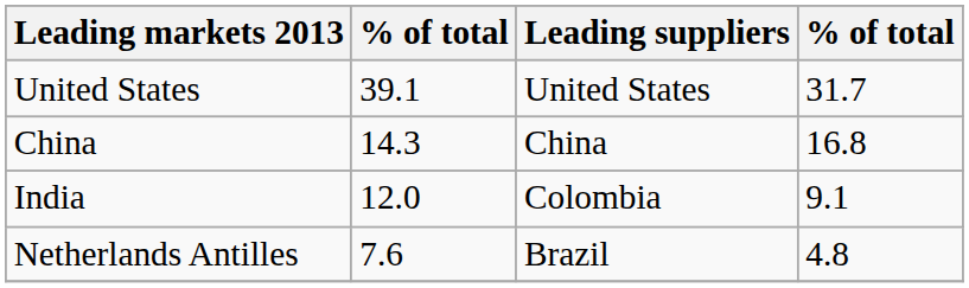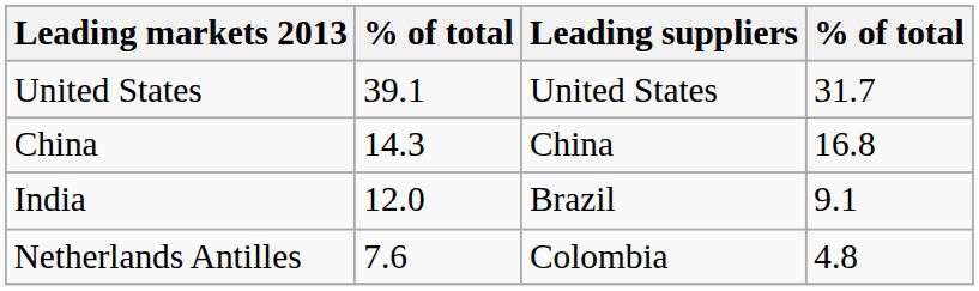 <table class="sortable wikitable">
 <tr bgcolor=#efefef>
 <th>Leading markets 2013</th>
 <th>% of total</th>
 <th>Leading suppliers</th>
 <th>% of total</th>
 </tr>
 <tr>
 <td align="left">United States</td>
 <td>39.1</td>
 <td>United States</td>
 <td>31.7</td>
 </tr>
 <tr>
 <td align="left">China</td>
 <td>14.3</td>
 <td>China</td>
 <td>16.8</td>
 </tr>
 <tr>
 <td align="left">India</td>
 <td>12.0</td>
-<td>Colombia</td>
+<td>Brazil</td>
 <td>9.1</td>
 </tr>
 <tr>
 <td align="left">Netherlands Antilles</td>
 <td>7.6</td>
-<td>Brazil</td>
+<td>Colombia</td>
 <td>4.8</td>
 </tr>
 <tr>
 </tr>
 </table>
